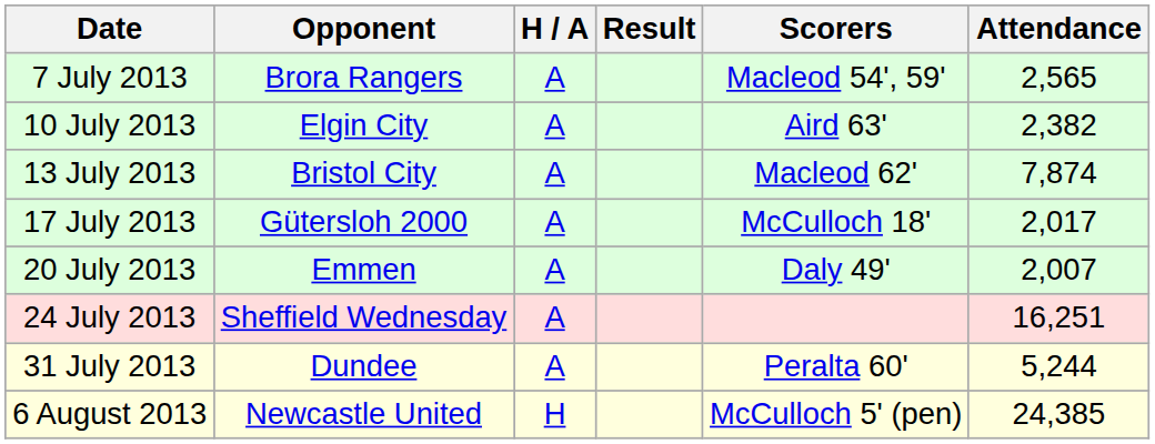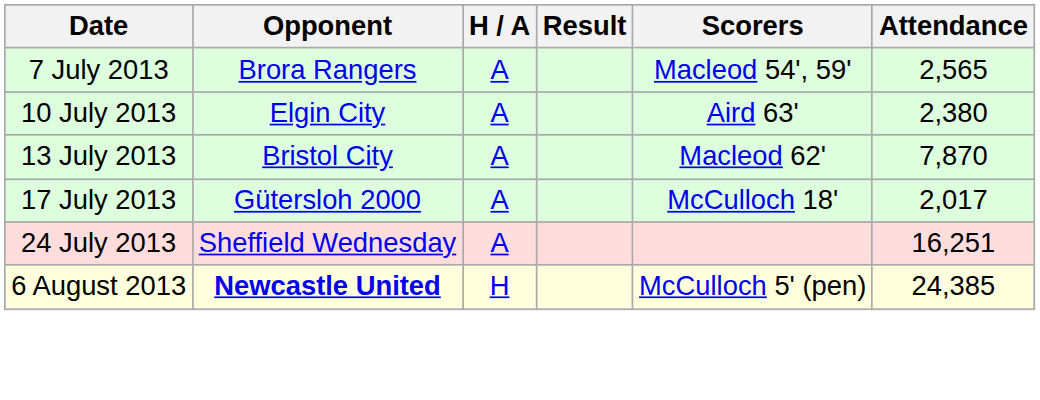 <table class="wikitable" style="text-align:center">
 <tr>
 <th>Date</th>
 <th>Opponent</th>
 <th>H / A</th>
 <th>Result</th>
 <th>Scorers</th>
 <th>Attendance</th>
 </tr>
 <tr bgcolor="#ddffdd">
 <td>7 July 2013</td>
 <td><a href='#'>Brora Rangers</a></td>
 <td><a href='#'>A</a></td>
 <td></td>
 <td><a href='#'>Macleod</a> 54', 59'</td>
 <td>2,565</td>
 </tr>
 <tr bgcolor="#ddffdd">
 <td>10 July 2013</td>
 <td><a href='#'>Elgin City</a></td>
 <td><a href='#'>A</a></td>
 <td></td>
 <td><a href='#'>Aird</a> 63'</td>
-<td>2,382</td>
+<td>2,380</td>
 </tr>
 <tr bgcolor="#ddffdd">
 <td>13 July 2013</td>
 <td><a href='#'>Bristol City</a></td>
 <td><a href='#'>A</a></td>
 <td></td>
 <td><a href='#'>Macleod</a> 62'</td>
-<td>7,874</td>
+<td>7,870</td>
 </tr>
 <tr bgcolor="#ddffdd">
 <td>17 July 2013</td>
 <td><a href='#'>Gütersloh 2000</a></td>
 <td><a href='#'>A</a></td>
 <td></td>
 <td><a href='#'>McCulloch</a> 18'</td>
 <td>2,017</td>
-</tr>
-<tr bgcolor="#ddffdd">
-<td>20 July 2013</td>
-<td><a href='#'>Emmen</a></td>
-<td><a href='#'>A</a></td>
-<td></td>
-<td><a href='#'>Daly</a> 49'</td>
-<td>2,007</td>
 </tr>
 <tr bgcolor="#ffdddd">
 <td>24 July 2013</td>
 <td><a href='#'>Sheffield Wednesday</a></td>
 <td><a href='#'>A</a></td>
 <td></td>
 <td></td>
 <td>16,251</td>
 </tr>
 <tr bgcolor="#ffffdd">
-<td>31 July 2013</td>
-<td><a href='#'>Dundee</a></td>
-<td><a href='#'>A</a></td>
-<td></td>
-<td><a href='#'>Peralta</a> 60'</td>
-<td>5,244</td>
-</tr>
-<tr bgcolor="#ffffdd">
 <td>6 August 2013</td>
-<td><a href='#'>Newcastle United</a></td>
+<td><strong><a href='#'>Newcastle United</a></strong></td>
 <td><a href='#'>H</a></td>
 <td></td>
 <td><a href='#'>McCulloch</a> 5' (pen)</td>
 <td>24,385</td>
 </tr>
 </table>
